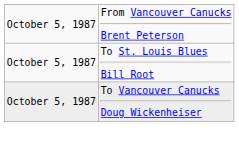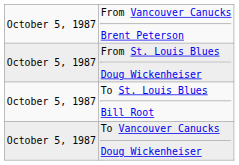 <table class="wikitable">
 <tr>
 <td>October 5, 1987</td>
 <td valign="top">From <a href='#'>Vancouver Canucks</a><hr><a href='#'>Brent Peterson</a></td>
+</tr>
+<tr style="background:#eee;">
+<td>October 5, 1987</td>
+<td valign="top">From <a href='#'>St. Louis Blues</a><hr><a href='#'>Doug Wickenheiser</a></td>
 </tr>
 <tr>
 <td>October 5, 1987</td>
 <td valign="top">To <a href='#'>St. Louis Blues</a><hr><a href='#'>Bill Root</a></td>
 </tr>
 <tr style="background:#eee;">
 <td>October 5, 1987</td>
 <td valign="top">To <a href='#'>Vancouver Canucks</a><hr><a href='#'>Doug Wickenheiser</a></td>
 </tr>
 </table>
